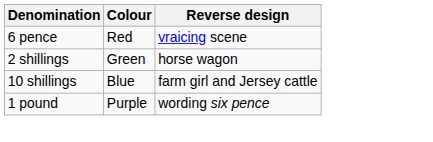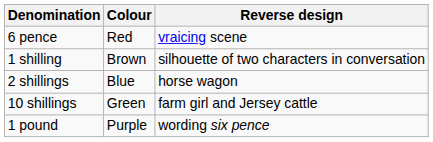 <table class="wikitable">
 <tr>
 <th>Denomination</th>
 <th>Colour</th>
 <th>Reverse design</th>
 </tr>
 <tr>
 <td>6 pence</td>
 <td>Red</td>
 <td><a href='#'>vraicing</a> scene</td>
 </tr>
 <tr>
+<td>1 shilling</td>
+<td>Brown</td>
+<td>silhouette of two characters in conversation</td>
+</tr>
+<tr>
 <td>2 shillings</td>
-<td>Green</td>
+<td>Blue</td>
 <td>horse wagon</td>
 </tr>
 <tr>
 <td>10 shillings</td>
-<td>Blue</td>
+<td>Green</td>
 <td>farm girl and Jersey cattle</td>
 </tr>
 <tr>
 <td>1 pound</td>
 <td>Purple</td>
 <td>wording <em>six pence</em></td>
 </tr>
 </table>
